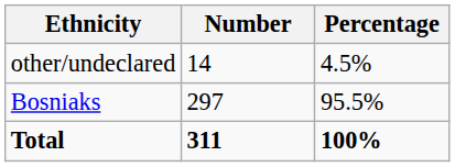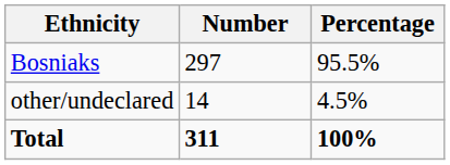 <table class="wikitable">
 <tr>
 <th width="100px">Ethnicity</th>
 <th width="80px">Number</th>
 <th width="80px">Percentage</th>
 </tr>
 <tr>
+<td><a href='#'>Bosniaks</a></td>
+<td>297</td>
+<td>95.5%</td>
+</tr>
+<tr>
 <td>other/undeclared</td>
 <td>14</td>
 <td>4.5%</td>
-</tr>
-<tr>
-<td><a href='#'>Bosniaks</a></td>
-<td>297</td>
-<td>95.5%</td>
 </tr>
 <tr>
 <td><strong>Total</strong></td>
 <td><strong>311</strong></td>
 <td><strong>100%</strong></td>
 </tr>
 </table>
